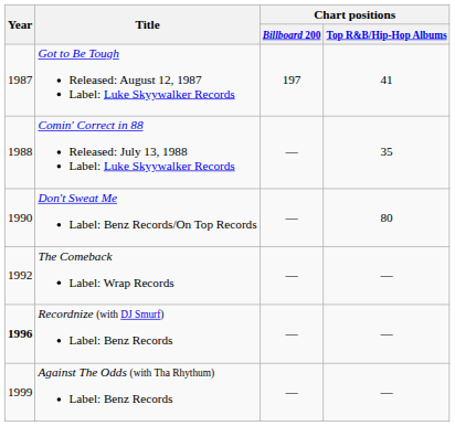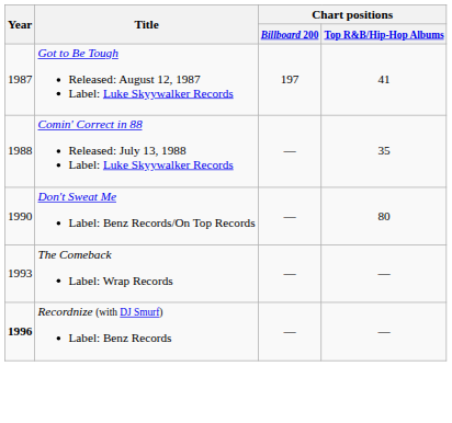 <table class="wikitable">
 <tr>
 <th rowspan="2">Year</th>
 <th rowspan="2">Title</th>
 <th colspan="2">Chart positions</th>
 </tr>
 <tr>
 <th><small><a href='#'><em>Billboard</em> 200</a></small></th>
 <th><small><a href='#'>Top R&B/Hip-Hop Albums</a></small></th>
 </tr>
 <tr>
 <td>1987</td>
 <td><em><a href='#'>Got to Be Tough</a></em><br><ul><li>Released: August 12, 1987</li><li>Label: <a href='#'>Luke Skyywalker Records</a></li></ul></td>
 <td style="text-align:center;">197</td>
 <td style="text-align:center;">41</td>
 </tr>
 <tr>
 <td>1988</td>
 <td><em><a href='#'>Comin' Correct in 88</a></em><br><ul><li>Released: July 13, 1988</li><li>Label: <a href='#'>Luke Skyywalker Records</a></li></ul></td>
 <td style="text-align:center;">—</td>
 <td style="text-align:center;">35</td>
 </tr>
 <tr>
 <td>1990</td>
 <td><em><a href='#'>Don't Sweat Me</a></em><br><ul><li>Label: Benz Records/On Top Records</li></ul></td>
 <td style="text-align:center;">—</td>
 <td style="text-align:center;">80</td>
 </tr>
 <tr>
-<td>1992</td>
+<td>1993</td>
 <td><em>The Comeback</em><br><ul><li>Label: Wrap Records</li></ul></td>
 <td style="text-align:center;">—</td>
 <td style="text-align:center;">—</td>
 </tr>
 <tr>
 <td><strong>1996</strong></td>
 <td><em>Recordnize</em> <small>(with <a href='#'>DJ Smurf</a>)</small><br><ul><li>Label: Benz Records</li></ul></td>
 <td style="text-align:center;">—</td>
 <td style="text-align:center;">—</td>
 </tr>
-<tr>
-<td>1999</td>
-<td><em>Against The Odds</em> <small>(with Tha Rhythum)</small><br><ul><li>Label: Benz Records</li></ul></td>
-<td style="text-align:center;">—</td>
-<td style="text-align:center;">—</td>
-</tr>
 </table>
